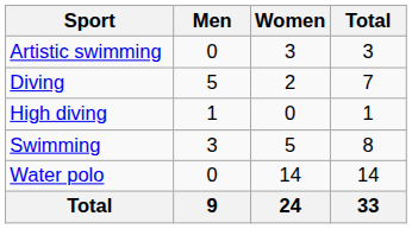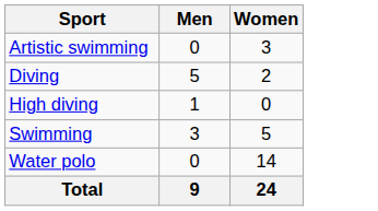 <table class="wikitable sortable" style="text-align:center;">
 <tr>
 <th width=130>Sport</th>
 <th width=55>Men</th>
 <th width=55>Women</th>
-<th width=55>Total</th>
 </tr>
 <tr>
 <td align=left><a href='#'>Artistic swimming</a></td>
 <td>0</td>
-<td>3</td>
 <td>3</td>
 </tr>
 <tr>
 <td align=left><a href='#'>Diving</a></td>
 <td>5</td>
 <td>2</td>
-<td>7</td>
 </tr>
 <tr>
 <td align=left><a href='#'>High diving</a></td>
 <td>1</td>
 <td>0</td>
-<td>1</td>
 </tr>
 <tr>
 <td align=left><a href='#'>Swimming</a></td>
 <td>3</td>
 <td>5</td>
-<td>8</td>
 </tr>
 <tr>
 <td align=left><a href='#'>Water polo</a></td>
 <td>0</td>
-<td>14</td>
 <td>14</td>
 </tr>
 <tr>
 <th>Total</th>
 <th>9</th>
 <th>24</th>
-<th>33</th>
 </tr>
 </table>
